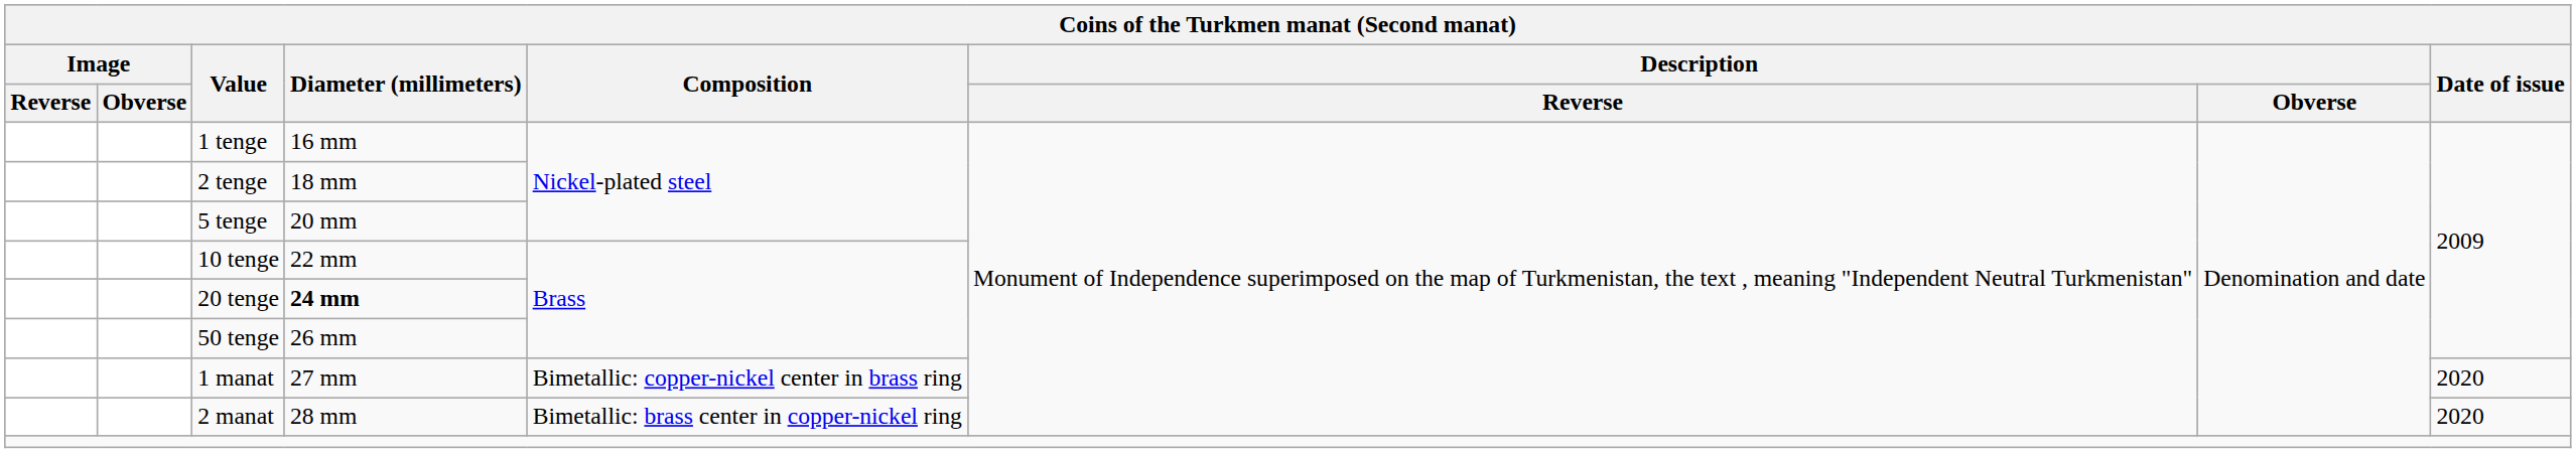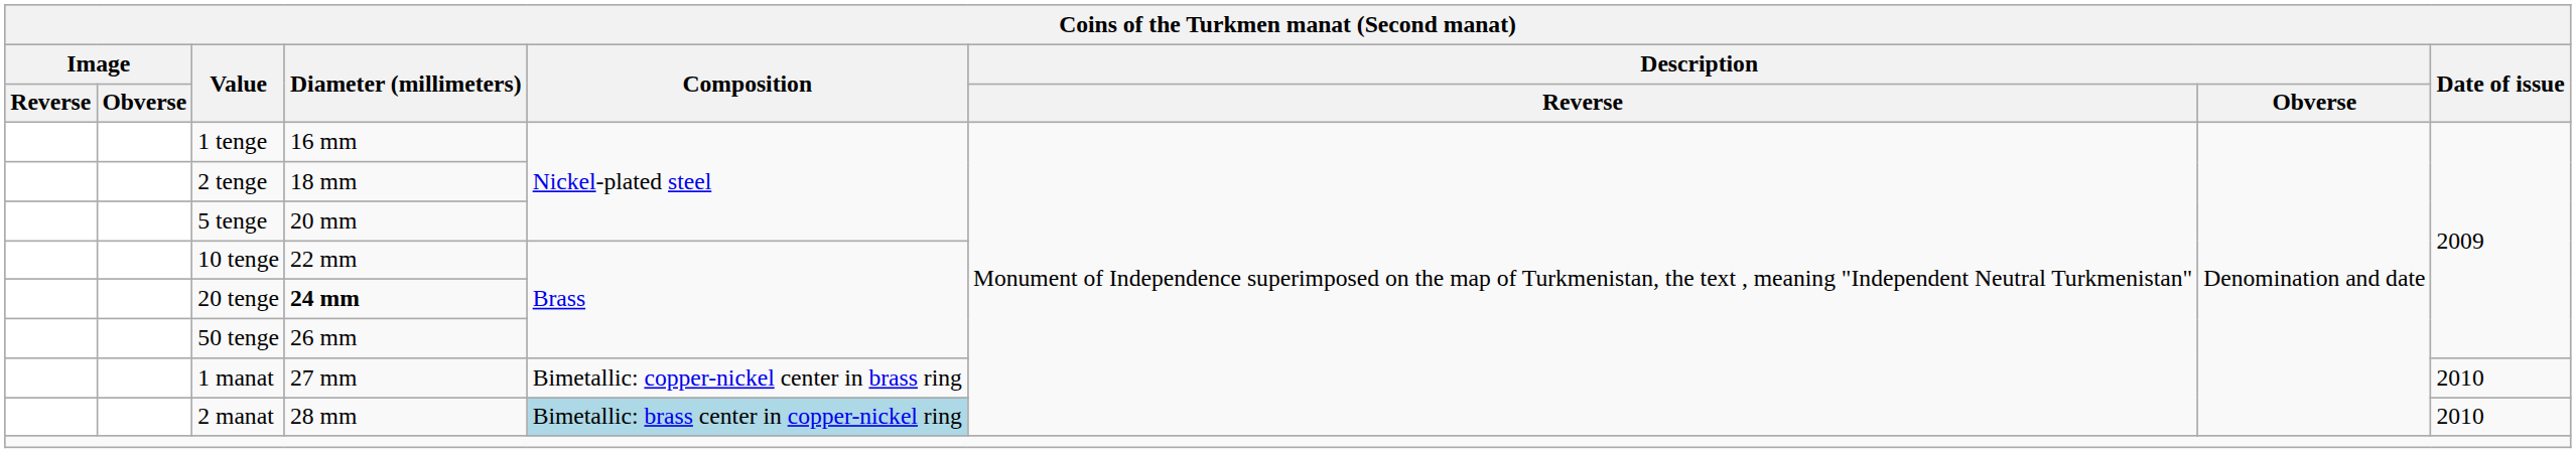 <table class="wikitable" style="font-size: 90%">
 <tr>
 <th colspan="8">Coins of the Turkmen manat (Second manat)</th>
 </tr>
 <tr>
 <th colspan="2">Image</th>
 <th rowspan="2">Value</th>
 <th rowspan="2">Diameter (millimeters)</th>
 <th rowspan="2">Composition</th>
 <th colspan="2">Description</th>
 <th rowspan="2">Date of issue</th>
 </tr>
 <tr>
 <th>Reverse</th>
 <th>Obverse</th>
 <th>Reverse</th>
 <th>Obverse</th>
 </tr>
 <tr>
 <td align="center" bgcolor="white"></td>
 <td align="center" bgcolor="white"></td>
 <td>1 tenge</td>
 <td>16 mm</td>
 <td rowspan="3"><a href='#'>Nickel</a>-plated <a href='#'>steel</a></td>
 <td rowspan="8">Monument of Independence superimposed on the map of Turkmenistan, the text , meaning "Independent Neutral Turkmenistan"</td>
 <td rowspan="8">Denomination and date</td>
 <td rowspan="6">2009</td>
 </tr>
 <tr>
 <td align="center" bgcolor="white"></td>
 <td align="center" bgcolor="white"></td>
 <td>2 tenge</td>
 <td>18 mm</td>
 </tr>
 <tr>
 <td align="center" bgcolor="white"></td>
 <td align="center" bgcolor="white"></td>
 <td>5 tenge</td>
 <td>20 mm</td>
 </tr>
 <tr>
 <td align="center" bgcolor="white"></td>
 <td align="center" bgcolor="white"></td>
 <td>10 tenge</td>
 <td>22 mm</td>
 <td rowspan="3"><a href='#'>Brass</a></td>
 </tr>
 <tr>
 <td align="center" bgcolor="white"></td>
 <td align="center" bgcolor="white"></td>
 <td>20 tenge</td>
 <td><strong>24 mm</strong></td>
 </tr>
 <tr>
 <td align="center" bgcolor="white"></td>
 <td align="center" bgcolor="white"></td>
 <td>50 tenge</td>
 <td>26 mm</td>
 </tr>
 <tr>
 <td align="center" bgcolor="white"></td>
 <td align="center" bgcolor="white"></td>
 <td>1 manat</td>
 <td>27 mm</td>
 <td>Bimetallic: <a href='#'>copper-nickel</a> center in <a href='#'>brass</a> ring</td>
-<td>2020</td>
+<td>2010</td>
 </tr>
 <tr>
 <td align="center" bgcolor="white"></td>
 <td align="center" bgcolor="white"></td>
 <td>2 manat</td>
 <td>28 mm</td>
-<td>Bimetallic: <a href='#'>brass</a> center in <a href='#'>copper-nickel</a> ring</td>
-<td>2020</td>
+<td style="background: lightblue;">Bimetallic: <a href='#'>brass</a> center in <a href='#'>copper-nickel</a> ring</td>
+<td>2010</td>
 </tr>
 <tr>
 <td colspan="8"></td>
 </tr>
 </table>
